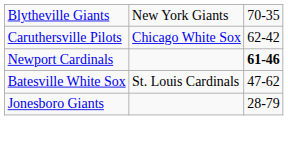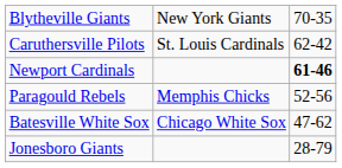 <table class="wikitable">
 <tr>
 <td><a href='#'>Blytheville Giants</a></td>
 <td>New York Giants</td>
 <td>70-35</td>
 </tr>
 <tr>
 <td><a href='#'>Caruthersville Pilots</a></td>
-<td><a href='#'>Chicago White Sox</a></td>
+<td>St. Louis Cardinals</td>
 <td>62-42</td>
 </tr>
 <tr>
 <td><a href='#'>Newport Cardinals</a></td>
 <td></td>
 <td><strong>61-46</strong></td>
 </tr>
 <tr>
+<td><a href='#'>Paragould Rebels</a></td>
+<td><a href='#'>Memphis Chicks</a></td>
+<td>52-56</td>
+</tr>
+<tr>
 <td><a href='#'>Batesville White Sox</a></td>
-<td>St. Louis Cardinals</td>
+<td><a href='#'>Chicago White Sox</a></td>
 <td>47-62</td>
 </tr>
 <tr>
 <td><a href='#'>Jonesboro Giants</a></td>
 <td></td>
 <td>28-79</td>
 </tr>
 </table>
